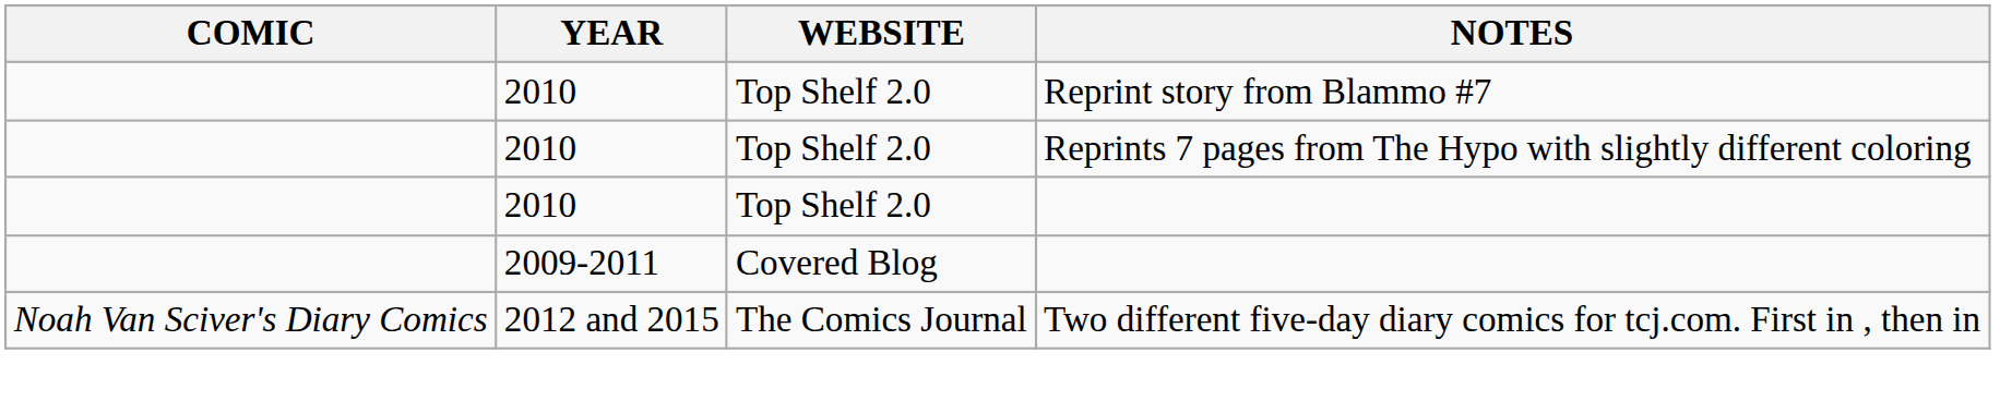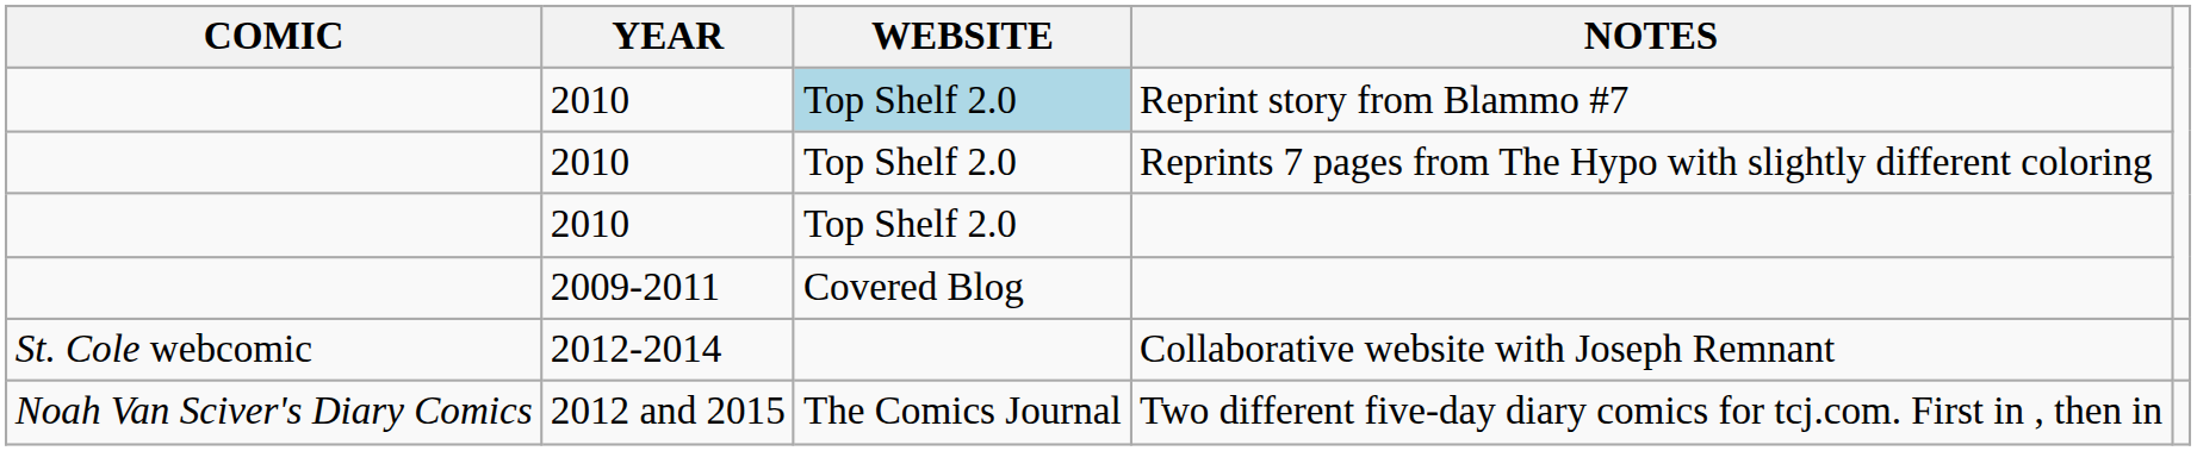 <table class="wikitable">
 <tr>
 <th>COMIC</th>
 <th>YEAR</th>
 <th>WEBSITE</th>
 <th>NOTES</th>
 </tr>
 <tr>
 <td><em></em></td>
 <td>2010</td>
-<td>Top Shelf 2.0</td>
+<td style="background: lightblue;">Top Shelf 2.0</td>
 <td>Reprint story from Blammo #7</td>
 </tr>
 <tr>
 <td><em></em></td>
 <td>2010</td>
 <td>Top Shelf 2.0</td>
 <td>Reprints 7 pages from The Hypo with slightly different coloring</td>
 </tr>
 <tr>
 <td><em></em></td>
 <td>2010</td>
 <td>Top Shelf 2.0</td>
 <td></td>
 </tr>
 <tr>
 <td><em></em></td>
 <td>2009-2011</td>
 <td>Covered Blog</td>
 <td></td>
 </tr>
 <tr>
+<td><em>St. Cole</em> webcomic</td>
+<td>2012-2014</td>
+<td></td>
+<td>Collaborative website with Joseph Remnant</td>
+<td></td>
+</tr>
+<tr>
 <td><em>Noah Van Sciver's Diary Comics</em></td>
 <td>2012 and 2015</td>
 <td>The Comics Journal</td>
 <td>Two different five-day diary comics for tcj.com. First in , then in </td>
 </tr>
 </table>
